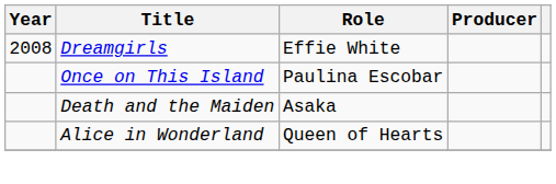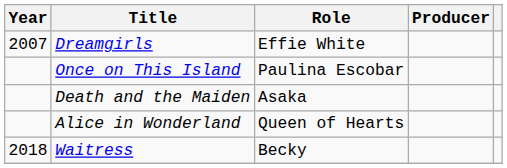 <table class="wikitable">
 <tr>
 <th>Year</th>
 <th>Title</th>
 <th>Role</th>
 <th>Producer</th>
 <th></th>
 </tr>
 <tr>
-<td>2008</td>
+<td>2007</td>
 <td><em><a href='#'>Dreamgirls</a></em></td>
 <td>Effie White</td>
 <td></td>
 <td></td>
 </tr>
 <tr>
 <td></td>
 <td><em><a href='#'>Once on This Island</a></em></td>
 <td>Paulina Escobar</td>
 <td></td>
 <td></td>
 </tr>
 <tr>
 <td></td>
 <td><em>Death and the Maiden</em></td>
 <td>Asaka</td>
 <td></td>
 <td></td>
 </tr>
 <tr>
 <td></td>
 <td><em>Alice in Wonderland</em></td>
 <td>Queen of Hearts</td>
 <td></td>
 <td></td>
 </tr>
 <tr>
+<td>2018</td>
+<td><em><a href='#'>Waitress</a></em></td>
+<td>Becky</td>
+<td></td>
+<td></td>
+</tr>
+<tr>
 </tr>
 </table>
